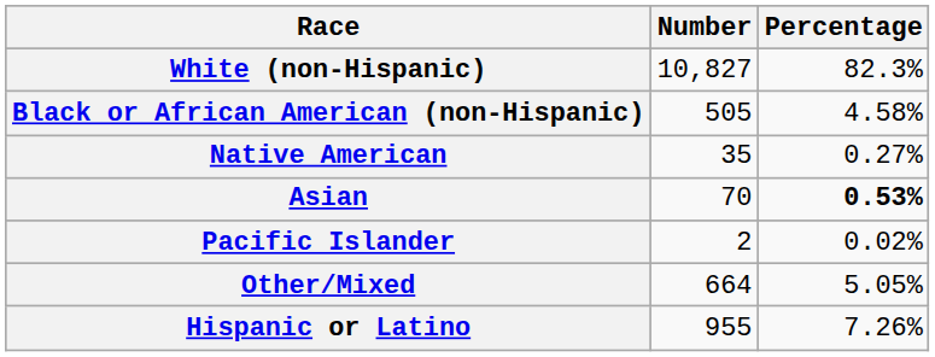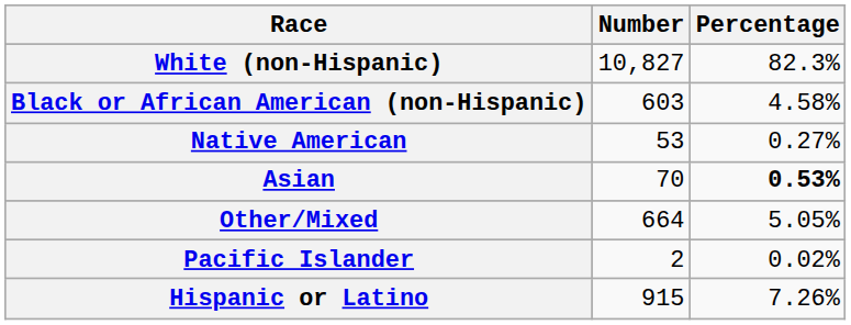 <table class="wikitable" style="text-align:right">
 <tr>
 <th scope="col">Race</th>
 <th scope="col">Number</th>
 <th scope="col">Percentage</th>
 </tr>
 <tr>
 <th scope="row"><a href='#'>White</a> (non-Hispanic)</th>
 <td>10,827</td>
 <td>82.3%</td>
 </tr>
 <tr>
 <th scope="row"><a href='#'>Black or African American</a> (non-Hispanic)</th>
-<td>505</td>
+<td>603</td>
 <td>4.58%</td>
 </tr>
 <tr>
 <th scope="row"><a href='#'>Native American</a></th>
-<td>35</td>
+<td>53</td>
 <td>0.27%</td>
 </tr>
 <tr>
 <th scope="row"><a href='#'>Asian</a></th>
 <td>70</td>
 <td><strong>0.53%</strong></td>
 </tr>
 <tr>
+<th scope="row"><a href='#'>Other/Mixed</a></th>
+<td>664</td>
+<td>5.05%</td>
+</tr>
+<tr>
 <th scope="row"><a href='#'>Pacific Islander</a></th>
 <td>2</td>
 <td>0.02%</td>
 </tr>
 <tr>
-<th scope="row"><a href='#'>Other/Mixed</a></th>
-<td>664</td>
-<td>5.05%</td>
-</tr>
-<tr>
 <th scope="row"><a href='#'>Hispanic</a> or <a href='#'>Latino</a></th>
-<td>955</td>
+<td>915</td>
 <td>7.26%</td>
 </tr>
 </table>
